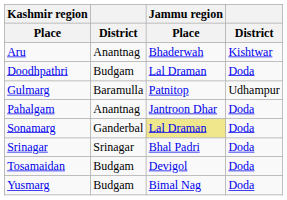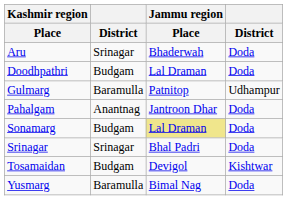 <table class="wikitable sortable">
 <tr>
 <th><strong>Kashmir region</strong></th>
 <th></th>
 <th><strong>Jammu region</strong></th>
 <th></th>
 </tr>
 <tr>
 <th>Place</th>
 <th>District</th>
 <th>Place</th>
 <th>District</th>
 </tr>
 <tr>
 <td><a href='#'>Aru</a></td>
-<td>Anantnag</td>
+<td>Srinagar</td>
 <td><a href='#'>Bhaderwah</a></td>
-<td><a href='#'>Kishtwar</a></td>
+<td><a href='#'>Doda</a></td>
 </tr>
 <tr>
 <td><a href='#'>Doodhpathri</a></td>
 <td>Budgam</td>
 <td><a href='#'>Lal Draman</a></td>
 <td><a href='#'>Doda</a></td>
 </tr>
 <tr>
 <td><a href='#'>Gulmarg</a></td>
 <td>Baramulla</td>
 <td><a href='#'>Patnitop</a></td>
 <td>Udhampur</td>
 </tr>
 <tr>
 <td><a href='#'>Pahalgam</a></td>
 <td>Anantnag</td>
 <td><a href='#'>Jantroon Dhar</a></td>
 <td><a href='#'>Doda</a></td>
 </tr>
 <tr>
 <td><a href='#'>Sonamarg</a></td>
-<td>Ganderbal</td>
+<td>Budgam</td>
 <td style="background: khaki;"><a href='#'>Lal Draman</a></td>
 <td><a href='#'>Doda</a></td>
 </tr>
 <tr>
 <td><a href='#'>Srinagar</a></td>
 <td>Srinagar</td>
 <td><a href='#'>Bhal Padri</a></td>
 <td><a href='#'>Doda</a></td>
 </tr>
 <tr>
 <td><a href='#'>Tosamaidan</a></td>
 <td>Budgam</td>
 <td><a href='#'>Devigol</a></td>
-<td><a href='#'>Doda</a></td>
+<td><a href='#'>Kishtwar</a></td>
 </tr>
 <tr>
 <td><a href='#'>Yusmarg</a></td>
-<td>Budgam</td>
+<td>Baramulla</td>
 <td><a href='#'>Bimal Nag</a></td>
 <td><a href='#'>Doda</a></td>
 </tr>
 </table>
